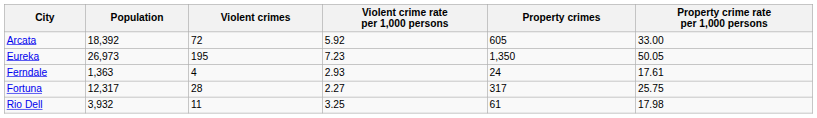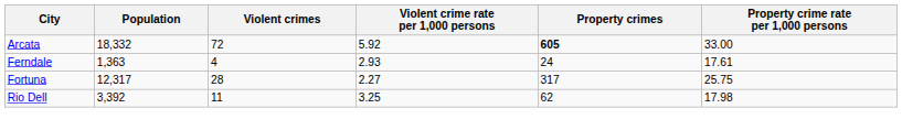 <table class="wikitable mw-sortable" style="width: 100%;">
 <tr>
 <th>City</th>
 <th data-sort-type="number">Population</th>
 <th data-sort-type="number">Violent crimes</th>
 <th data-sort-type="number">Violent crime rate<br>per 1,000 persons</th>
 <th data-sort-type="number">Property crimes</th>
 <th data-sort-type="number">Property crime rate<br>per 1,000 persons</th>
 </tr>
 <tr>
 <td><a href='#'>Arcata</a></td>
-<td>18,392</td>
+<td>18,332</td>
 <td>72</td>
 <td>5.92</td>
-<td>605</td>
+<td><strong>605</strong></td>
 <td>33.00</td>
-</tr>
-<tr>
-<td><a href='#'>Eureka</a></td>
-<td>26,973</td>
-<td>195</td>
-<td>7.23</td>
-<td>1,350</td>
-<td>50.05</td>
 </tr>
 <tr>
 <td><a href='#'>Ferndale</a></td>
 <td>1,363</td>
 <td>4</td>
 <td>2.93</td>
 <td>24</td>
 <td>17.61</td>
 </tr>
 <tr>
 <td><a href='#'>Fortuna</a></td>
 <td>12,317</td>
 <td>28</td>
 <td>2.27</td>
 <td>317</td>
 <td>25.75</td>
 </tr>
 <tr>
 <td><a href='#'>Rio Dell</a></td>
-<td>3,932</td>
+<td>3,392</td>
 <td>11</td>
 <td>3.25</td>
-<td>61</td>
+<td>62</td>
 <td>17.98</td>
 </tr>
 </table>
